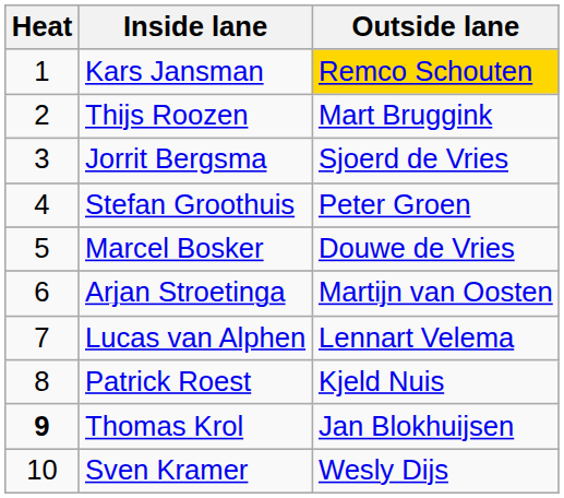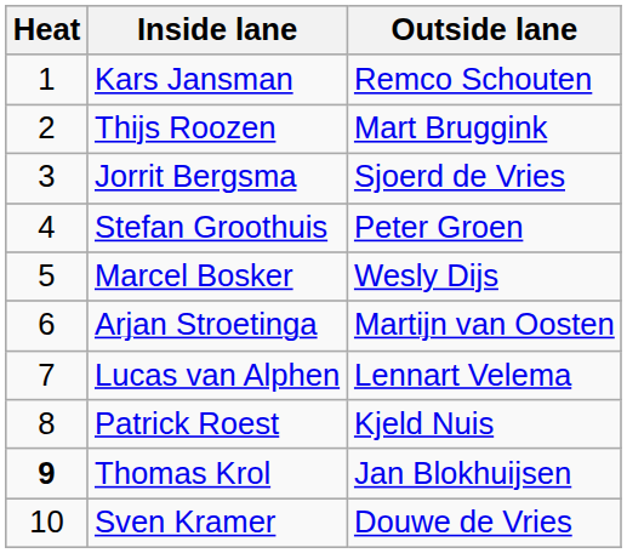 <table class="wikitable">
 <tr>
 <th>Heat</th>
 <th>Inside lane</th>
 <th>Outside lane</th>
 </tr>
 <tr>
 <td align="center">1</td>
 <td><a href='#'>Kars Jansman</a></td>
-<td style="background: gold;"><a href='#'>Remco Schouten</a></td>
+<td><a href='#'>Remco Schouten</a></td>
 </tr>
 <tr>
 <td align="center">2</td>
 <td><a href='#'>Thijs Roozen</a></td>
 <td><a href='#'>Mart Bruggink</a></td>
 </tr>
 <tr>
 <td align="center">3</td>
 <td><a href='#'>Jorrit Bergsma</a></td>
 <td><a href='#'>Sjoerd de Vries</a></td>
 </tr>
 <tr>
 <td align="center">4</td>
 <td><a href='#'>Stefan Groothuis</a></td>
 <td><a href='#'>Peter Groen</a></td>
 </tr>
 <tr>
 <td align="center">5</td>
 <td><a href='#'>Marcel Bosker</a></td>
-<td><a href='#'>Douwe de Vries</a></td>
+<td><a href='#'>Wesly Dijs</a></td>
 </tr>
 <tr>
 <td align="center">6</td>
 <td><a href='#'>Arjan Stroetinga</a></td>
 <td><a href='#'>Martijn van Oosten</a></td>
 </tr>
 <tr>
 <td align="center">7</td>
 <td><a href='#'>Lucas van Alphen</a></td>
 <td><a href='#'>Lennart Velema</a></td>
 </tr>
 <tr>
 <td align="center">8</td>
 <td><a href='#'>Patrick Roest</a></td>
 <td><a href='#'>Kjeld Nuis</a></td>
 </tr>
 <tr>
 <td align="center"><strong>9</strong></td>
 <td><a href='#'>Thomas Krol</a></td>
 <td><a href='#'>Jan Blokhuijsen</a></td>
 </tr>
 <tr>
 <td align="center">10</td>
 <td><a href='#'>Sven Kramer</a></td>
-<td><a href='#'>Wesly Dijs</a></td>
+<td><a href='#'>Douwe de Vries</a></td>
 </tr>
 </table>
